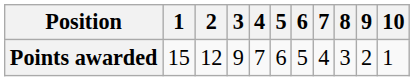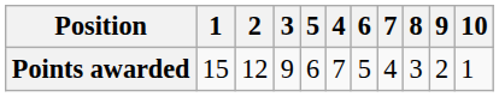 <table class="wikitable floatleft">
 <tr>
 <th scope="col">Position</th>
 <th scope="col">1</th>
 <th scope="col">2</th>
 <th scope="col">3</th>
+<th scope="col">5</th>
 <th scope="col">4</th>
-<th scope="col">5</th>
 <th scope="col">6</th>
 <th scope="col">7</th>
 <th scope="col">8</th>
 <th scope="col">9</th>
 <th scope="col">10</th>
 </tr>
 <tr>
 <th scope="row">Points awarded</th>
 <td>15</td>
 <td>12</td>
 <td>9</td>
+<td>6</td>
 <td>7</td>
-<td>6</td>
 <td>5</td>
 <td>4</td>
 <td>3</td>
 <td>2</td>
 <td>1</td>
 </tr>
 </table>
